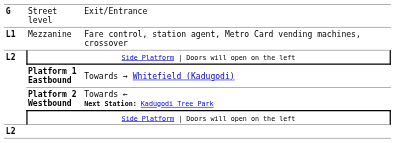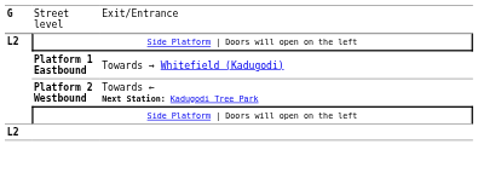 <table table border=0 cellspacing=0 cellpadding=3>
 <tr>
 <td style="border-bottom:solid 1px gray;border-top:solid 1px gray;" width=30 valign=top><strong>G</strong></td>
 <td style="border-top:solid 1px gray;border-bottom:solid 1px gray;" width=85 valign=top>Street level</td>
 <td style="border-top:solid 1px gray;border-bottom:solid 1px gray;" width=500 valign=top>Exit/Entrance</td>
-</tr>
-<tr>
-<td valign=top><strong>L1</strong></td>
-<td valign=top>Mezzanine</td>
-<td valign=top>Fare control, station agent, Metro Card vending machines, crossover<br></td>
 </tr>
 <tr>
 <td style="border-top:solid 1px gray;border-bottom:solid 1px gray;" width=30 rowspan=4 valign=top><strong>L2</strong></td>
 <td style="border-top:solid 1px gray;border-right:solid 2px black;border-left:solid 2px black;border-bottom:solid 2px black;text-align:center;" colspan=2><small><a href='#'>Side Platform</a> | Doors will open on the left </small></td>
 </tr>
 <tr>
 <td style="border-bottom:solid 1px gray;" width=85><span><strong>Platform 1</strong><br><strong>Eastbound</strong></span></td>
 <td style="border-bottom:solid 1px gray;" width=500>Towards → <a href='#'>Whitefield (Kadugodi)</a></td>
 </tr>
 <tr>
 <td><span><strong>Platform 2 Westbound</strong></span></td>
 <td>Towards ← <br><small><strong>Next Station:</strong> <a href='#'>Kadugodi Tree Park</a></small></td>
 </tr>
 <tr>
 <td style="border-top:solid 2px black;border-right:solid 2px black;border-left:solid 2px black;border-bottom:solid 1px gray;" colspan=2  align=center><small><a href='#'>Side Platform</a> | Doors will open on the left </small></td>
 </tr>
 <tr>
 <td style="border-bottom:solid 1px gray;" width=30 rowspan=2 valign=top><strong>L2</strong></td>
 <td style="border-bottom:solid 1px gray;" width=85></td>
 <td style="border-bottom:solid 1px gray;" width=500></td>
 </tr>
 <tr>
 </tr>
 </table>
